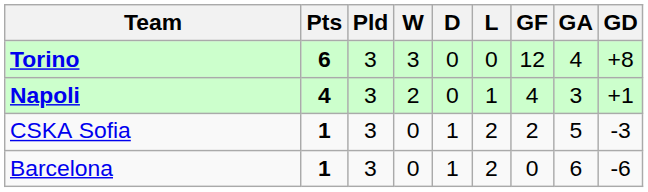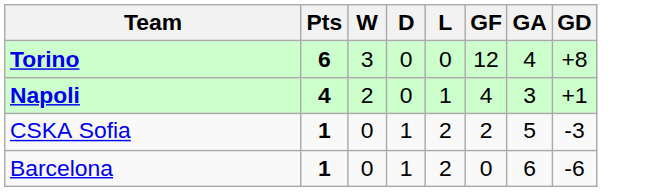 <table class="wikitable" style="text-align:center;">
 <tr>
 <th width=200>Team</th>
 <th width=20>Pts</th>
-<th width=20>Pld</th>
 <th width=20>W</th>
 <th width=20>D</th>
 <th width=20>L</th>
 <th width=20>GF</th>
 <th width=20>GA</th>
 <th width=20>GD</th>
 </tr>
 <tr style="background:#ccffcc">
 <td style="text-align:left"><strong> <a href='#'>Torino</a></strong></td>
 <td><strong>6</strong></td>
 <td>3</td>
-<td>3</td>
 <td>0</td>
 <td>0</td>
 <td>12</td>
 <td>4</td>
 <td>+8</td>
 </tr>
 <tr style="background:#ccffcc">
 <td style="text-align:left"><strong> <a href='#'>Napoli</a></strong></td>
 <td><strong>4</strong></td>
-<td>3</td>
 <td>2</td>
 <td>0</td>
 <td>1</td>
 <td>4</td>
 <td>3</td>
 <td>+1</td>
 </tr>
 <tr>
 <td style="text-align:left"> <a href='#'>CSKA Sofia</a></td>
 <td><strong>1</strong></td>
-<td>3</td>
 <td>0</td>
 <td>1</td>
 <td>2</td>
 <td>2</td>
 <td>5</td>
 <td>-3</td>
 </tr>
 <tr>
 <td style="text-align:left"> <a href='#'>Barcelona</a></td>
 <td><strong>1</strong></td>
-<td>3</td>
 <td>0</td>
 <td>1</td>
 <td>2</td>
 <td>0</td>
 <td>6</td>
 <td>-6</td>
 </tr>
 </table>
